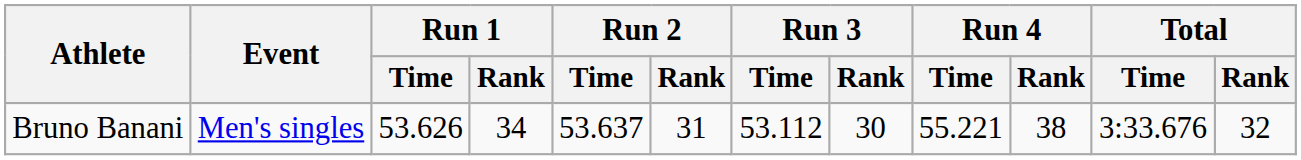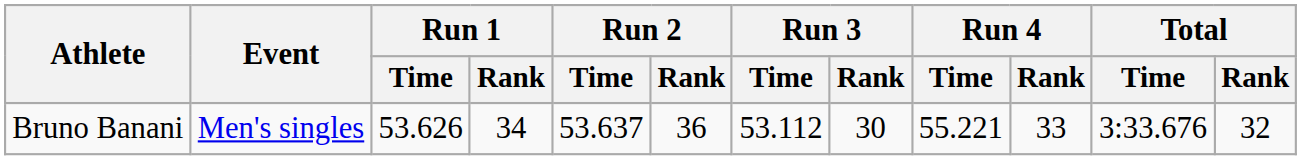 <table class="wikitable" style="font-size:90%">
 <tr>
 <th rowspan="2">Athlete</th>
 <th rowspan="2">Event</th>
 <th colspan=2>Run 1</th>
 <th colspan=2>Run 2</th>
 <th colspan=2>Run 3</th>
 <th colspan=2>Run 4</th>
 <th colspan=2>Total</th>
 </tr>
 <tr style="font-size:95%">
 <th>Time</th>
 <th>Rank</th>
 <th>Time</th>
 <th>Rank</th>
 <th>Time</th>
 <th>Rank</th>
 <th>Time</th>
 <th>Rank</th>
 <th>Time</th>
 <th>Rank</th>
 </tr>
 <tr align=center>
 <td align=left>Bruno Banani</td>
 <td align=left><a href='#'>Men's singles</a></td>
 <td>53.626</td>
 <td>34</td>
 <td>53.637</td>
-<td>31</td>
+<td>36</td>
 <td>53.112</td>
 <td>30</td>
 <td>55.221</td>
-<td>38</td>
+<td>33</td>
 <td>3:33.676</td>
 <td>32</td>
 </tr>
 </table>
